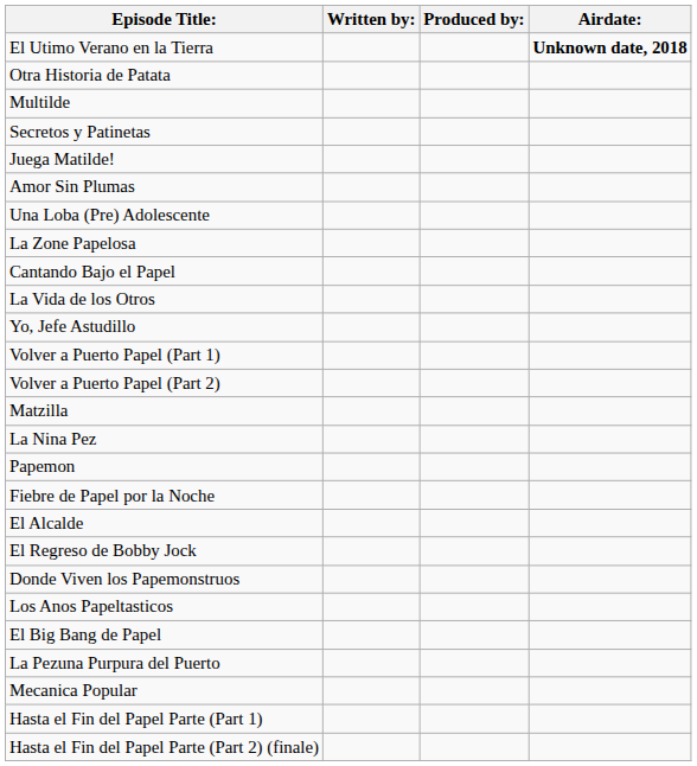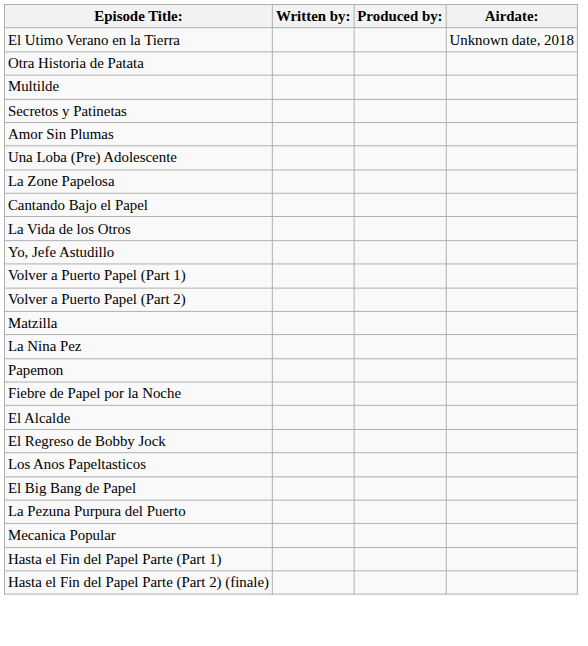 <table class="wikitable">
 <tr>
 <th>Episode Title:</th>
 <th>Written by:</th>
 <th>Produced by:</th>
 <th>Airdate:</th>
 </tr>
 <tr>
 <td>El Utimo Verano en la Tierra</td>
 <td></td>
 <td></td>
-<td><strong>Unknown date, 2018</strong></td>
+<td>Unknown date, 2018</td>
 </tr>
 <tr>
 <td>Otra Historia de Patata</td>
 <td></td>
 <td></td>
 <td></td>
 </tr>
 <tr>
 <td>Multilde</td>
 <td></td>
 <td></td>
 <td></td>
 </tr>
 <tr>
 <td>Secretos y Patinetas</td>
-<td></td>
-<td></td>
-<td></td>
-</tr>
-<tr>
-<td>Juega Matilde!</td>
 <td></td>
 <td></td>
 <td></td>
 </tr>
 <tr>
 <td>Amor Sin Plumas</td>
 <td></td>
 <td></td>
 <td></td>
 </tr>
 <tr>
 <td>Una Loba (Pre) Adolescente</td>
 <td></td>
 <td></td>
 <td></td>
 </tr>
 <tr>
 <td>La Zone Papelosa</td>
 <td></td>
 <td></td>
 <td></td>
 </tr>
 <tr>
 <td>Cantando Bajo el Papel</td>
 <td></td>
 <td></td>
 <td></td>
 </tr>
 <tr>
 <td>La Vida de los Otros</td>
 <td></td>
 <td></td>
 <td></td>
 </tr>
 <tr>
 <td>Yo, Jefe Astudillo</td>
 <td></td>
 <td></td>
 <td></td>
 </tr>
 <tr>
 <td>Volver a Puerto Papel (Part 1)</td>
 <td></td>
 <td></td>
 <td></td>
 </tr>
 <tr>
 <td>Volver a Puerto Papel (Part 2)</td>
 <td></td>
 <td></td>
 <td></td>
 </tr>
 <tr>
 <td>Matzilla</td>
 <td></td>
 <td></td>
 <td></td>
 </tr>
 <tr>
 <td>La Nina Pez</td>
 <td></td>
 <td></td>
 <td></td>
 </tr>
 <tr>
 <td>Papemon</td>
 <td></td>
 <td></td>
 <td></td>
 </tr>
 <tr>
 <td>Fiebre de Papel por la Noche</td>
 <td></td>
 <td></td>
 <td></td>
 </tr>
 <tr>
 <td>El Alcalde</td>
 <td></td>
 <td></td>
 <td></td>
 </tr>
 <tr>
 <td>El Regreso de Bobby Jock</td>
 <td></td>
 <td></td>
 <td></td>
 </tr>
 <tr>
-<td>Donde Viven los Papemonstruos</td>
-<td></td>
-<td></td>
-<td></td>
-</tr>
-<tr>
 <td>Los Anos Papeltasticos</td>
 <td></td>
 <td></td>
 <td></td>
 </tr>
 <tr>
 <td>El Big Bang de Papel</td>
 <td></td>
 <td></td>
 <td></td>
 </tr>
 <tr>
 <td>La Pezuna Purpura del Puerto</td>
 <td></td>
 <td></td>
 <td></td>
 </tr>
 <tr>
 <td>Mecanica Popular</td>
 <td></td>
 <td></td>
 <td></td>
 </tr>
 <tr>
 <td>Hasta el Fin del Papel Parte (Part 1)</td>
 <td></td>
 <td></td>
 <td></td>
 </tr>
 <tr>
 <td>Hasta el Fin del Papel Parte (Part 2) (finale)</td>
 <td></td>
 <td></td>
 <td></td>
 </tr>
 </table>
